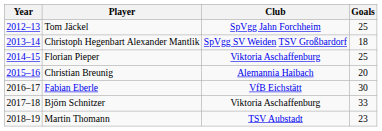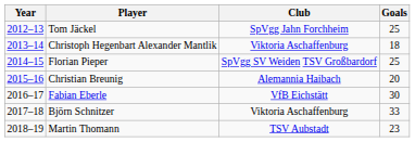 <table class="wikitable">
 <tr>
 <th>Year</th>
 <th>Player</th>
 <th>Club</th>
 <th>Goals</th>
 </tr>
 <tr align="center">
 <td><a href='#'>2012–13</a></td>
 <td align="left">Tom Jäckel</td>
 <td><a href='#'>SpVgg Jahn Forchheim</a></td>
 <td>25</td>
 </tr>
 <tr align="center">
 <td><a href='#'>2013–14</a></td>
 <td align="left">Christoph Hegenbart  Alexander Mantlik</td>
-<td><a href='#'>SpVgg SV Weiden</a>  <a href='#'>TSV Großbardorf</a></td>
+<td><a href='#'>Viktoria Aschaffenburg</a></td>
 <td>18</td>
 </tr>
 <tr align="center">
 <td><a href='#'>2014–15</a></td>
 <td align="left">Florian Pieper</td>
-<td><a href='#'>Viktoria Aschaffenburg</a></td>
+<td><a href='#'>SpVgg SV Weiden</a>  <a href='#'>TSV Großbardorf</a></td>
 <td>25</td>
 </tr>
 <tr align="center">
 <td><a href='#'>2015–16</a></td>
 <td align="left">Christian Breunig</td>
 <td><a href='#'>Alemannia Haibach</a></td>
 <td>20</td>
 </tr>
 <tr align="center">
 <td>2016–17</td>
 <td align="left"><a href='#'>Fabian Eberle</a></td>
 <td><a href='#'>VfB Eichstätt</a></td>
 <td>30</td>
 </tr>
 <tr align="center">
 <td>2017–18</td>
 <td align="left">Björn Schnitzer</td>
 <td>Viktoria Aschaffenburg</td>
 <td>33</td>
 </tr>
 <tr align="center">
 <td>2018–19</td>
 <td align="left">Martin Thomann</td>
 <td><a href='#'>TSV Aubstadt</a></td>
 <td>23</td>
 </tr>
 </table>
